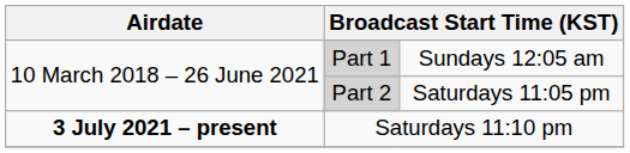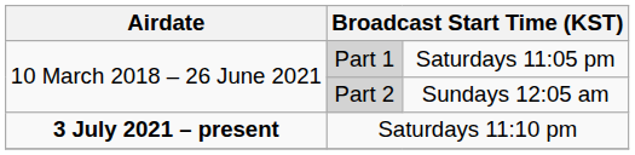 <table class=wikitable style=text-align:center>
 <tr>
 <th>Airdate</th>
 <th colspan=2>Broadcast Start Time (KST)</th>
 </tr>
 <tr>
 <td rowspan=2>10 March 2018 – 26 June 2021</td>
 <td style=background:Lightgray>Part 1</td>
-<td>Sundays 12:05 am</td>
+<td>Saturdays 11:05 pm</td>
 </tr>
 <tr>
 <td style=background:Lightgray>Part 2</td>
-<td>Saturdays 11:05 pm</td>
+<td>Sundays 12:05 am</td>
 </tr>
 <tr>
 <td><strong>3 July 2021 – present</strong></td>
 <td colspan=2>Saturdays 11:10 pm</td>
 </tr>
 <tr>
 </tr>
 </table>
